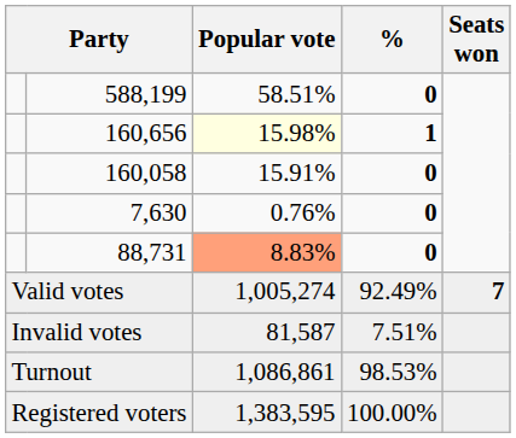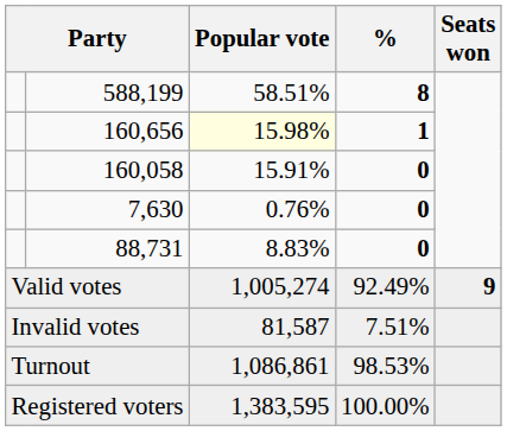 <table class=wikitable style="text-align:right">
 <tr>
 <th colspan=2>Party</th>
 <th>Popular vote</th>
 <th>%</th>
 <th>Seats<br>won</th>
 </tr>
 <tr>
 <td></td>
 <td>588,199</td>
 <td>58.51%</td>
-<td><strong>0</strong></td>
+<td><strong>8</strong></td>
 </tr>
 <tr>
 <td></td>
 <td>160,656</td>
 <td style="background: lightyellow;">15.98%</td>
 <td><strong>1</strong></td>
 </tr>
 <tr>
 <td></td>
 <td>160,058</td>
 <td>15.91%</td>
 <td><strong>0</strong></td>
 </tr>
 <tr>
 <td></td>
 <td>7,630</td>
 <td>0.76%</td>
 <td><strong>0</strong></td>
 </tr>
 <tr>
 <td></td>
 <td>88,731</td>
-<td style="background: lightsalmon;">8.83%</td>
+<td>8.83%</td>
 <td><strong>0</strong></td>
 </tr>
 <tr bgcolor=#efefef>
 <td align=left colspan=2>Valid votes</td>
 <td>1,005,274</td>
 <td>92.49%</td>
-<td><strong>7</strong></td>
+<td><strong>9</strong></td>
 </tr>
 <tr bgcolor=#efefef>
 <td align=left colspan=2>Invalid votes</td>
 <td>81,587</td>
 <td>7.51%</td>
 <td></td>
 </tr>
 <tr bgcolor=#efefef>
 <td align=left colspan=2>Turnout</td>
 <td>1,086,861</td>
 <td>98.53%</td>
 <td></td>
 </tr>
 <tr bgcolor=#efefef>
 <td align=left colspan=2>Registered voters</td>
 <td>1,383,595</td>
 <td>100.00%</td>
 <td></td>
 </tr>
 </table>
